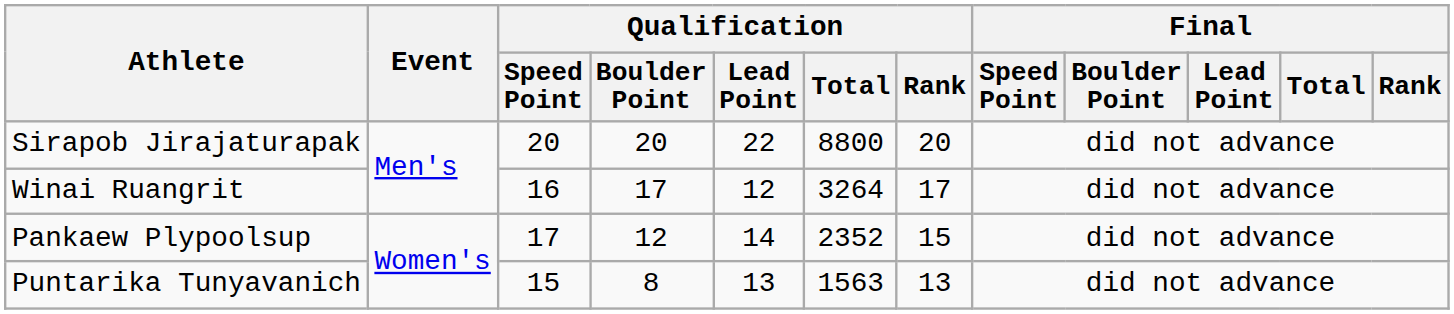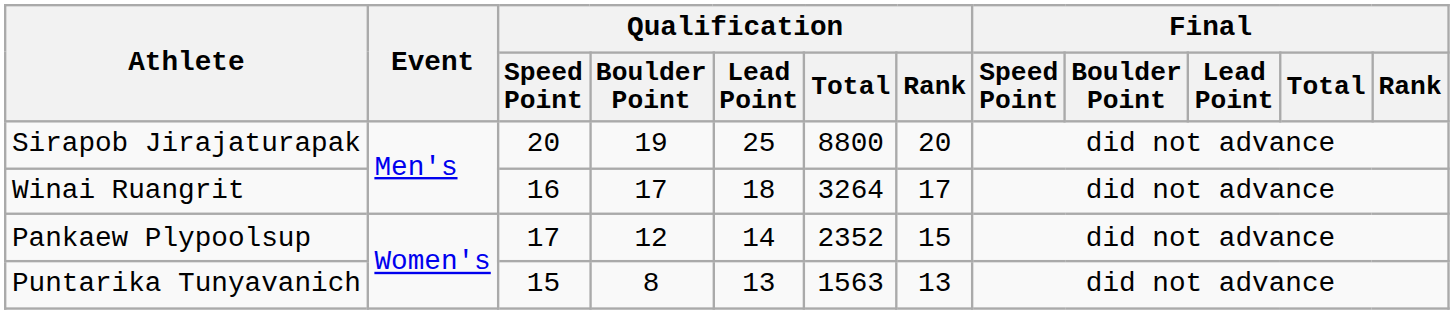 <table class=wikitable style="font-size:90%; text-align:center;">
 <tr>
 <th rowspan="2">Athlete</th>
 <th rowspan="2">Event</th>
 <th colspan=5>Qualification</th>
 <th colspan=5>Final</th>
 </tr>
 <tr style="font-size:95%">
 <th>Speed<br>Point</th>
 <th>Boulder<br>Point</th>
 <th>Lead<br>Point</th>
 <th>Total</th>
 <th>Rank</th>
 <th>Speed<br>Point</th>
 <th>Boulder<br>Point</th>
 <th>Lead<br>Point</th>
 <th>Total</th>
 <th>Rank</th>
 </tr>
 <tr>
 <td align=left>Sirapob Jirajaturapak</td>
 <td align=left rowspan=2><a href='#'>Men's</a></td>
 <td>20</td>
-<td>20</td>
-<td>22</td>
+<td>19</td>
+<td>25</td>
 <td>8800</td>
 <td>20</td>
 <td colspan=5>did not advance</td>
 </tr>
 <tr>
 <td align=left>Winai Ruangrit</td>
 <td>16</td>
 <td>17</td>
-<td>12</td>
+<td>18</td>
 <td>3264</td>
 <td>17</td>
 <td colspan=5>did not advance</td>
 </tr>
 <tr>
 <td align=left>Pankaew Plypoolsup</td>
 <td align=left rowspan=2><a href='#'>Women's</a></td>
 <td>17</td>
 <td>12</td>
 <td>14</td>
 <td>2352</td>
 <td>15</td>
 <td colspan=5>did not advance</td>
 </tr>
 <tr>
 <td align=left>Puntarika Tunyavanich</td>
 <td>15</td>
 <td>8</td>
 <td>13</td>
 <td>1563</td>
 <td>13</td>
 <td colspan=5>did not advance</td>
 </tr>
 </table>
